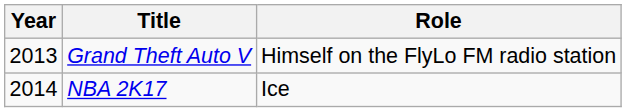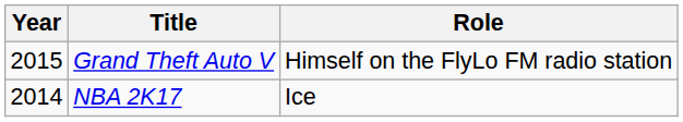 <table class="wikitable sortable">
 <tr>
 <th>Year</th>
 <th>Title</th>
 <th>Role</th>
 </tr>
 <tr>
-<td>2013</td>
+<td>2015</td>
 <td><em><a href='#'>Grand Theft Auto V</a></em></td>
 <td>Himself on the FlyLo FM radio station</td>
 </tr>
 <tr>
 <td>2014</td>
 <td><em><a href='#'>NBA 2K17</a></em></td>
 <td>Ice</td>
 </tr>
 </table>
